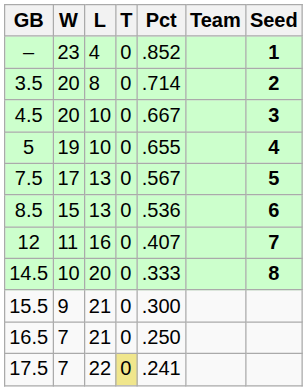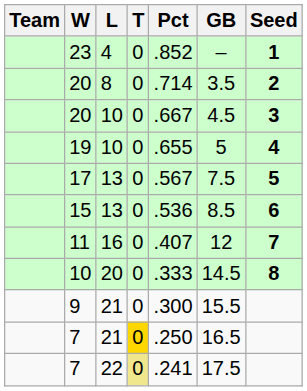 <table class="wikitable">
 <tr>
-<th>GB</th>
+<th>Team</th>
 <th>W</th>
 <th>L</th>
 <th>T</th>
 <th>Pct</th>
-<th>Team</th>
+<th>GB</th>
 <th>Seed</th>
 </tr>
 <tr style="background: #ccffcc">
-<td style="text-align: center">–</td>
+<td></td>
 <td>23</td>
 <td>4</td>
 <td>0</td>
 <td>.852</td>
-<td></td>
+<td style="text-align: center">–</td>
 <td style="text-align: center"><strong>1</strong></td>
 </tr>
 <tr style="background: #ccffcc">
-<td style="text-align: center">3.5</td>
+<td></td>
 <td>20</td>
 <td>8</td>
 <td>0</td>
 <td>.714</td>
-<td></td>
+<td style="text-align: center">3.5</td>
 <td style="text-align: center"><strong>2</strong></td>
 </tr>
 <tr style="background: #ccffcc">
-<td style="text-align: center">4.5</td>
+<td></td>
 <td>20</td>
 <td>10</td>
 <td>0</td>
 <td>.667</td>
-<td></td>
+<td style="text-align: center">4.5</td>
 <td style="text-align: center"><strong>3</strong></td>
 </tr>
 <tr style="background: #ccffcc">
-<td style="text-align: center">5</td>
+<td></td>
 <td>19</td>
 <td>10</td>
 <td>0</td>
 <td>.655</td>
-<td></td>
+<td style="text-align: center">5</td>
 <td style="text-align: center"><strong>4</strong></td>
 </tr>
 <tr style="background: #ccffcc">
-<td style="text-align: center">7.5</td>
+<td></td>
 <td>17</td>
 <td>13</td>
 <td>0</td>
 <td>.567</td>
-<td></td>
+<td style="text-align: center">7.5</td>
 <td style="text-align: center"><strong>5</strong></td>
 </tr>
 <tr style="background: #ccffcc">
-<td style="text-align: center">8.5</td>
+<td></td>
 <td>15</td>
 <td>13</td>
 <td>0</td>
 <td>.536</td>
-<td></td>
+<td style="text-align: center">8.5</td>
 <td style="text-align: center"><strong>6</strong></td>
 </tr>
 <tr style="background: #ccffcc">
-<td style="text-align: center">12</td>
+<td></td>
 <td>11</td>
 <td>16</td>
 <td>0</td>
 <td>.407</td>
-<td></td>
+<td style="text-align: center">12</td>
 <td style="text-align: center"><strong>7</strong></td>
 </tr>
 <tr style="background: #ccffcc">
-<td style="text-align: center">14.5</td>
+<td></td>
 <td>10</td>
 <td>20</td>
 <td>0</td>
 <td>.333</td>
-<td></td>
+<td style="text-align: center">14.5</td>
 <td style="text-align: center"><strong>8</strong></td>
 </tr>
 <tr>
-<td style="text-align: center">15.5</td>
+<td></td>
 <td>9</td>
 <td>21</td>
 <td>0</td>
 <td>.300</td>
-<td></td>
+<td style="text-align: center">15.5</td>
 <td></td>
 </tr>
 <tr>
-<td style="text-align: center">16.5</td>
+<td></td>
 <td>7</td>
 <td>21</td>
-<td>0</td>
+<td style="background: gold;">0</td>
 <td>.250</td>
-<td></td>
+<td style="text-align: center">16.5</td>
 <td></td>
 </tr>
 <tr>
-<td style="text-align: center">17.5</td>
+<td></td>
 <td>7</td>
 <td>22</td>
 <td style="background: khaki;">0</td>
 <td>.241</td>
-<td></td>
+<td style="text-align: center">17.5</td>
 <td></td>
 </tr>
 </table>
